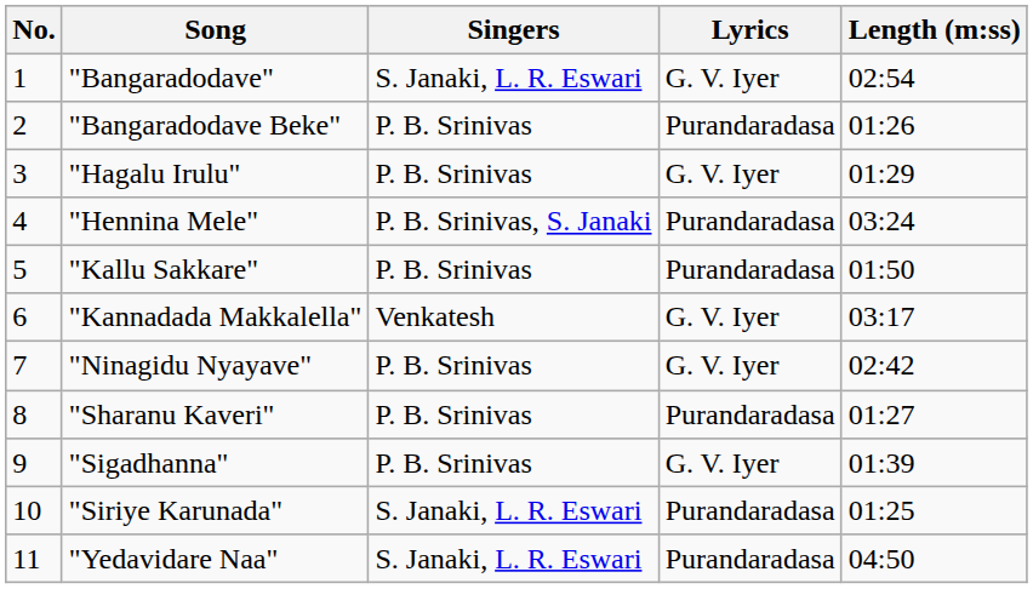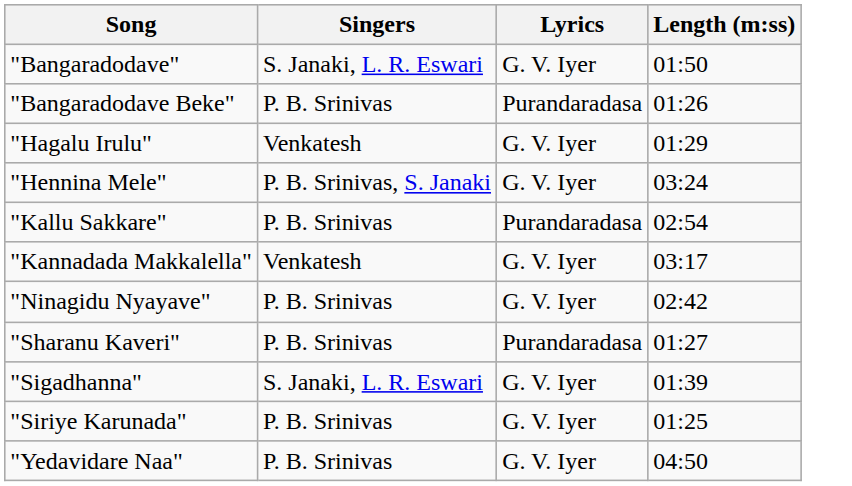 <table class="wikitable" style="font-size:95%;">
 <tr>
-<th>No.</th>
 <th>Song</th>
 <th>Singers</th>
 <th>Lyrics</th>
 <th>Length (m:ss)</th>
 </tr>
 <tr>
-<td>1</td>
 <td>"Bangaradodave"</td>
 <td>S. Janaki, <a href='#'>L. R. Eswari</a></td>
 <td>G. V. Iyer</td>
-<td>02:54</td>
+<td>01:50</td>
 </tr>
 <tr>
-<td>2</td>
 <td>"Bangaradodave Beke"</td>
 <td>P. B. Srinivas</td>
 <td>Purandaradasa</td>
 <td>01:26</td>
 </tr>
 <tr>
-<td>3</td>
 <td>"Hagalu Irulu"</td>
-<td>P. B. Srinivas</td>
+<td>Venkatesh</td>
 <td>G. V. Iyer</td>
 <td>01:29</td>
 </tr>
 <tr>
-<td>4</td>
 <td>"Hennina Mele"</td>
 <td>P. B. Srinivas, <a href='#'>S. Janaki</a></td>
-<td>Purandaradasa</td>
+<td>G. V. Iyer</td>
 <td>03:24</td>
 </tr>
 <tr>
-<td>5</td>
 <td>"Kallu Sakkare"</td>
 <td>P. B. Srinivas</td>
 <td>Purandaradasa</td>
-<td>01:50</td>
+<td>02:54</td>
 </tr>
 <tr>
-<td>6</td>
 <td>"Kannadada Makkalella"</td>
 <td>Venkatesh</td>
 <td>G. V. Iyer</td>
 <td>03:17</td>
 </tr>
 <tr>
-<td>7</td>
 <td>"Ninagidu Nyayave"</td>
 <td>P. B. Srinivas</td>
 <td>G. V. Iyer</td>
 <td>02:42</td>
 </tr>
 <tr>
-<td>8</td>
 <td>"Sharanu Kaveri"</td>
 <td>P. B. Srinivas</td>
 <td>Purandaradasa</td>
 <td>01:27</td>
 </tr>
 <tr>
-<td>9</td>
 <td>"Sigadhanna"</td>
-<td>P. B. Srinivas</td>
+<td>S. Janaki, <a href='#'>L. R. Eswari</a></td>
 <td>G. V. Iyer</td>
 <td>01:39</td>
 </tr>
 <tr>
-<td>10</td>
 <td>"Siriye Karunada"</td>
-<td>S. Janaki, <a href='#'>L. R. Eswari</a></td>
-<td>Purandaradasa</td>
+<td>P. B. Srinivas</td>
+<td>G. V. Iyer</td>
 <td>01:25</td>
 </tr>
 <tr>
-<td>11</td>
 <td>"Yedavidare Naa"</td>
-<td>S. Janaki, <a href='#'>L. R. Eswari</a></td>
-<td>Purandaradasa</td>
+<td>P. B. Srinivas</td>
+<td>G. V. Iyer</td>
 <td>04:50</td>
 </tr>
 </table>
